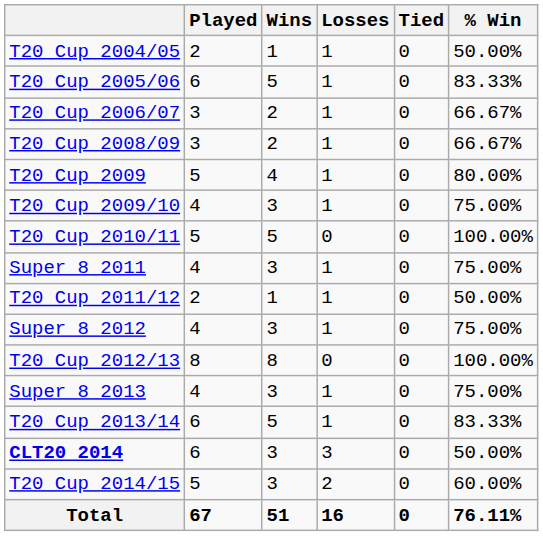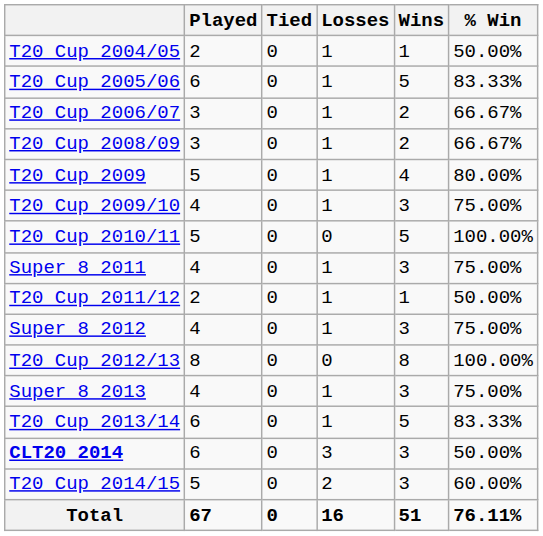 <table class="wikitable">
 <tr>
 <th></th>
 <th>Played</th>
+<th>Tied</th>
+<th>Losses</th>
 <th>Wins</th>
-<th>Losses</th>
-<th>Tied</th>
 <th>% Win</th>
 </tr>
 <tr>
 <td> <a href='#'>T20 Cup 2004/05</a></td>
 <td>2</td>
+<td>0</td>
 <td>1</td>
 <td>1</td>
-<td>0</td>
 <td>50.00%</td>
 </tr>
 <tr>
 <td> <a href='#'>T20 Cup 2005/06</a></td>
 <td>6</td>
+<td>0</td>
+<td>1</td>
 <td>5</td>
-<td>1</td>
-<td>0</td>
 <td>83.33%</td>
 </tr>
 <tr>
 <td> <a href='#'>T20 Cup 2006/07</a></td>
 <td>3</td>
+<td>0</td>
+<td>1</td>
 <td>2</td>
-<td>1</td>
-<td>0</td>
 <td>66.67%</td>
 </tr>
 <tr>
 <td> <a href='#'>T20 Cup 2008/09</a></td>
 <td>3</td>
+<td>0</td>
+<td>1</td>
 <td>2</td>
-<td>1</td>
-<td>0</td>
 <td>66.67%</td>
 </tr>
 <tr>
 <td> <a href='#'>T20 Cup 2009</a></td>
 <td>5</td>
+<td>0</td>
+<td>1</td>
 <td>4</td>
-<td>1</td>
-<td>0</td>
 <td>80.00%</td>
 </tr>
 <tr>
 <td> <a href='#'>T20 Cup 2009/10</a></td>
 <td>4</td>
+<td>0</td>
+<td>1</td>
 <td>3</td>
-<td>1</td>
-<td>0</td>
 <td>75.00%</td>
 </tr>
 <tr>
 <td> <a href='#'>T20 Cup 2010/11</a></td>
 <td>5</td>
-<td>5</td>
 <td>0</td>
 <td>0</td>
+<td>5</td>
 <td>100.00%</td>
 </tr>
 <tr>
 <td> <a href='#'>Super 8 2011</a></td>
 <td>4</td>
+<td>0</td>
+<td>1</td>
 <td>3</td>
-<td>1</td>
-<td>0</td>
 <td>75.00%</td>
 </tr>
 <tr>
 <td> <a href='#'>T20 Cup 2011/12</a></td>
 <td>2</td>
+<td>0</td>
 <td>1</td>
 <td>1</td>
-<td>0</td>
 <td>50.00%</td>
 </tr>
 <tr>
 <td> <a href='#'>Super 8 2012</a></td>
 <td>4</td>
+<td>0</td>
+<td>1</td>
 <td>3</td>
-<td>1</td>
-<td>0</td>
 <td>75.00%</td>
 </tr>
 <tr>
 <td> <a href='#'>T20 Cup 2012/13</a></td>
 <td>8</td>
-<td>8</td>
 <td>0</td>
 <td>0</td>
+<td>8</td>
 <td>100.00%</td>
 </tr>
 <tr>
 <td> <a href='#'>Super 8 2013</a></td>
 <td>4</td>
+<td>0</td>
+<td>1</td>
 <td>3</td>
-<td>1</td>
-<td>0</td>
 <td>75.00%</td>
 </tr>
 <tr>
 <td> <a href='#'>T20 Cup 2013/14</a></td>
 <td>6</td>
+<td>0</td>
+<td>1</td>
 <td>5</td>
-<td>1</td>
-<td>0</td>
 <td>83.33%</td>
 </tr>
 <tr>
 <td>   <strong><a href='#'>CLT20 2014</a></strong></td>
 <td>6</td>
+<td>0</td>
 <td>3</td>
 <td>3</td>
-<td>0</td>
 <td>50.00%</td>
 </tr>
 <tr>
 <td> <a href='#'>T20 Cup 2014/15</a></td>
 <td>5</td>
+<td>0</td>
+<td>2</td>
 <td>3</td>
-<td>2</td>
-<td>0</td>
 <td>60.00%</td>
 </tr>
 <tr>
 <th>Total</th>
 <td><strong>67</strong></td>
+<td><strong>0</strong></td>
+<td><strong>16</strong></td>
 <td><strong>51</strong></td>
-<td><strong>16</strong></td>
-<td><strong>0</strong></td>
 <td><strong>76.11%</strong></td>
 </tr>
 </table>
